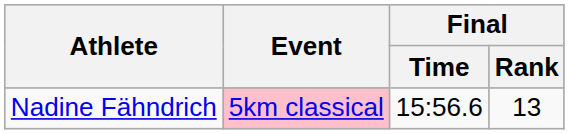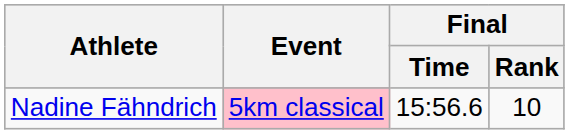 <table class="wikitable">
 <tr>
 <th rowspan="2">Athlete</th>
 <th rowspan="2">Event</th>
 <th colspan="2">Final</th>
 </tr>
 <tr>
 <th>Time</th>
 <th>Rank</th>
 </tr>
 <tr>
 <td rowspan="1"><a href='#'>Nadine Fähndrich</a></td>
 <td style="background: pink;"><a href='#'>5km classical</a></td>
 <td align="center">15:56.6</td>
-<td align="center">13</td>
+<td align="center">10</td>
 </tr>
 </table>
